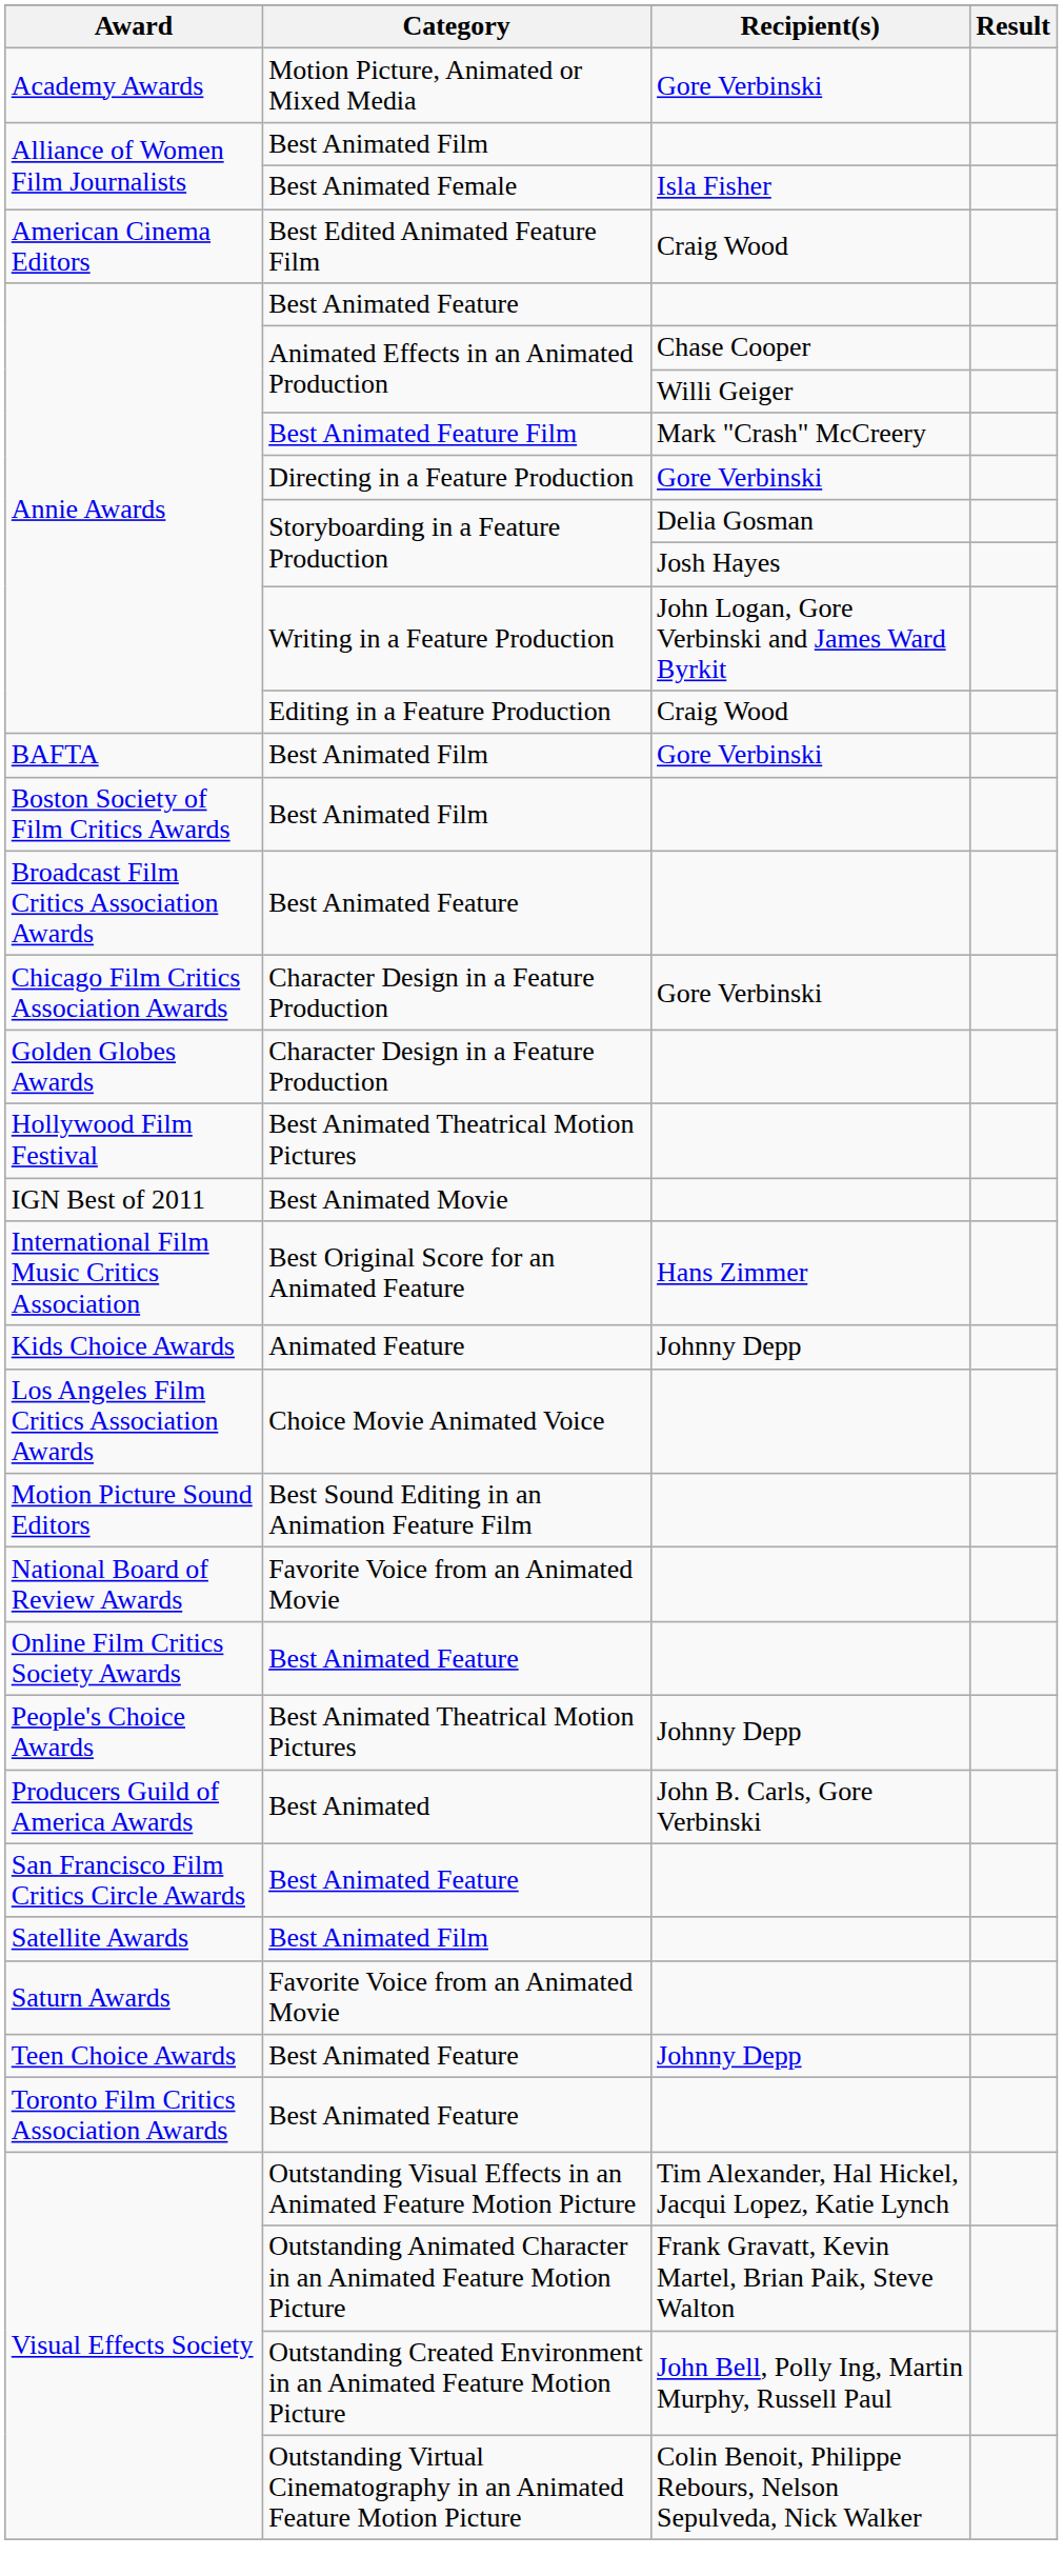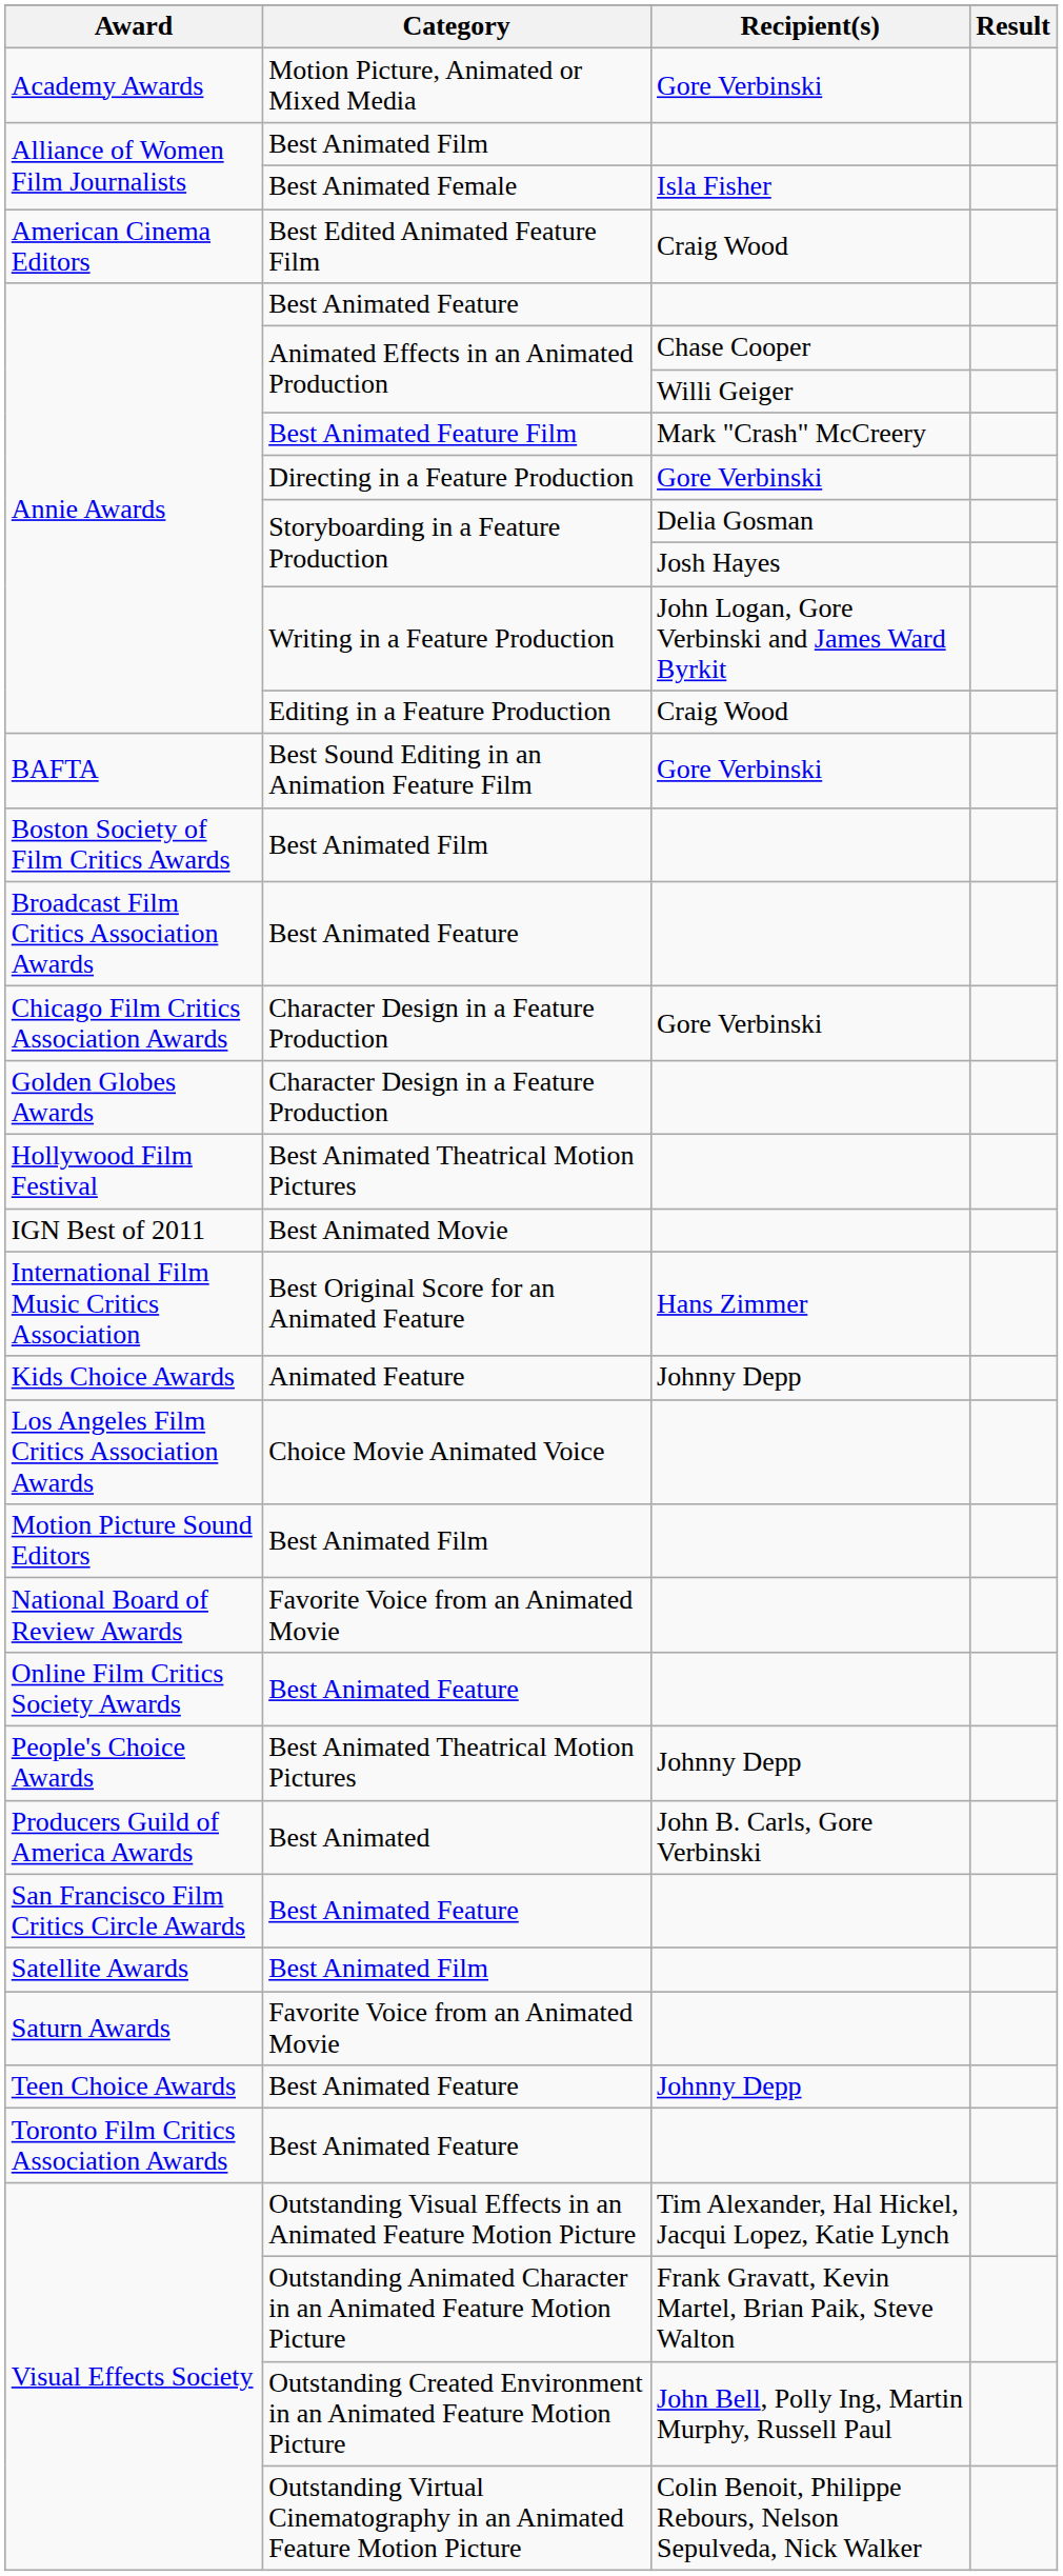 <table class="wikitable sortable" style="width:99%;">
 <tr>
 </tr>
 <tr>
 <th>Award</th>
 <th>Category</th>
 <th>Recipient(s)</th>
 <th>Result</th>
 </tr>
 <tr>
 <td><a href='#'>Academy Awards</a></td>
 <td>Motion Picture, Animated or Mixed Media</td>
 <td><a href='#'>Gore Verbinski</a></td>
 <td></td>
 </tr>
 <tr>
 <td rowspan=2><a href='#'>Alliance of Women Film Journalists</a></td>
 <td>Best Animated Film</td>
 <td></td>
 <td></td>
 </tr>
 <tr>
 <td>Best Animated Female</td>
 <td><a href='#'>Isla Fisher</a></td>
 <td></td>
 </tr>
 <tr>
 <td><a href='#'>American Cinema Editors</a></td>
 <td>Best Edited Animated Feature Film</td>
 <td>Craig Wood</td>
 <td></td>
 </tr>
 <tr>
 <td rowspan=9><a href='#'>Annie Awards</a></td>
 <td>Best Animated Feature</td>
 <td></td>
 <td></td>
 </tr>
 <tr>
 <td rowspan=2>Animated Effects in an Animated Production</td>
 <td>Chase Cooper</td>
 <td></td>
 </tr>
 <tr>
 <td>Willi Geiger</td>
 <td></td>
 </tr>
 <tr>
 <td><a href='#'>Best Animated Feature Film</a></td>
 <td>Mark "Crash" McCreery</td>
 <td></td>
 </tr>
 <tr>
 <td>Directing in a Feature Production</td>
 <td><a href='#'>Gore Verbinski</a></td>
 <td></td>
 </tr>
 <tr>
 <td rowspan=2>Storyboarding in a Feature Production</td>
 <td>Delia Gosman</td>
 <td></td>
 </tr>
 <tr>
 <td>Josh Hayes</td>
 <td></td>
 </tr>
 <tr>
 <td>Writing in a Feature Production</td>
 <td>John Logan, Gore Verbinski and <a href='#'>James Ward Byrkit</a></td>
 <td></td>
 </tr>
 <tr>
 <td>Editing in a Feature Production</td>
 <td>Craig Wood</td>
 <td></td>
 </tr>
 <tr>
 <td><a href='#'>BAFTA</a></td>
-<td>Best Animated Film</td>
+<td>Best Sound Editing in an Animation Feature Film</td>
 <td><a href='#'>Gore Verbinski</a></td>
 <td></td>
 </tr>
 <tr>
 <td><a href='#'>Boston Society of Film Critics Awards</a></td>
 <td>Best Animated Film</td>
 <td></td>
 <td></td>
 </tr>
 <tr>
 <td><a href='#'>Broadcast Film Critics Association Awards</a></td>
 <td>Best Animated Feature</td>
 <td></td>
 <td></td>
 </tr>
 <tr>
 <td><a href='#'>Chicago Film Critics Association Awards</a></td>
 <td>Character Design in a Feature Production</td>
 <td>Gore Verbinski</td>
 <td></td>
 </tr>
 <tr>
 <td><a href='#'>Golden Globes Awards</a></td>
 <td>Character Design in a Feature Production</td>
 <td></td>
 <td></td>
 </tr>
 <tr>
 <td><a href='#'>Hollywood Film Festival</a></td>
 <td>Best Animated Theatrical Motion Pictures</td>
 <td></td>
 <td></td>
 </tr>
 <tr>
 <td>IGN Best of 2011</td>
 <td>Best Animated Movie</td>
 <td></td>
 <td></td>
 </tr>
 <tr>
 <td><a href='#'>International Film Music Critics Association</a></td>
 <td>Best Original Score for an Animated Feature</td>
 <td><a href='#'>Hans Zimmer</a></td>
 <td></td>
 </tr>
 <tr>
 <td><a href='#'>Kids Choice Awards</a></td>
 <td>Animated Feature</td>
 <td>Johnny Depp</td>
 <td></td>
 </tr>
 <tr>
 <td><a href='#'>Los Angeles Film Critics Association Awards</a></td>
 <td>Choice Movie Animated Voice</td>
 <td></td>
 <td></td>
 </tr>
 <tr>
 <td><a href='#'>Motion Picture Sound Editors</a></td>
-<td>Best Sound Editing in an Animation Feature Film</td>
+<td>Best Animated Film</td>
 <td></td>
 <td></td>
 </tr>
 <tr>
 <td><a href='#'>National Board of Review Awards</a></td>
 <td>Favorite Voice from an Animated Movie</td>
 <td></td>
 <td></td>
 </tr>
 <tr>
 <td><a href='#'>Online Film Critics Society Awards</a></td>
 <td><a href='#'>Best Animated Feature</a></td>
 <td></td>
 <td></td>
 </tr>
 <tr>
 <td><a href='#'>People's Choice Awards</a></td>
 <td>Best Animated Theatrical Motion Pictures</td>
 <td>Johnny Depp</td>
 <td></td>
 </tr>
 <tr>
 <td><a href='#'>Producers Guild of America Awards</a></td>
 <td>Best Animated</td>
 <td>John B. Carls, Gore Verbinski</td>
 <td></td>
 </tr>
 <tr>
 <td><a href='#'>San Francisco Film Critics Circle Awards</a></td>
 <td><a href='#'>Best Animated Feature</a></td>
 <td></td>
 <td></td>
 </tr>
 <tr>
 <td><a href='#'>Satellite Awards</a></td>
 <td><a href='#'>Best Animated Film</a></td>
 <td></td>
 <td></td>
 </tr>
 <tr>
 <td><a href='#'>Saturn Awards</a></td>
 <td>Favorite Voice from an Animated Movie</td>
 <td></td>
 <td></td>
 </tr>
 <tr>
 <td><a href='#'>Teen Choice Awards</a></td>
 <td>Best Animated Feature</td>
 <td><a href='#'>Johnny Depp</a></td>
 <td></td>
 </tr>
 <tr>
 <td><a href='#'>Toronto Film Critics Association Awards</a></td>
 <td>Best Animated Feature</td>
 <td></td>
 <td></td>
 </tr>
 <tr>
 <td rowspan=4><a href='#'>Visual Effects Society</a></td>
 <td>Outstanding Visual Effects in an Animated Feature Motion Picture</td>
 <td>Tim Alexander, Hal Hickel, Jacqui Lopez, Katie Lynch</td>
 <td></td>
 </tr>
 <tr>
 <td>Outstanding Animated Character in an Animated Feature Motion Picture</td>
 <td>Frank Gravatt, Kevin Martel, Brian Paik, Steve Walton</td>
 <td></td>
 </tr>
 <tr>
 <td>Outstanding Created Environment in an Animated Feature Motion Picture</td>
 <td><a href='#'>John Bell</a>, Polly Ing, Martin Murphy, Russell Paul</td>
 <td></td>
 </tr>
 <tr>
 <td>Outstanding Virtual Cinematography in an Animated Feature Motion Picture</td>
 <td>Colin Benoit, Philippe Rebours, Nelson Sepulveda, Nick Walker</td>
 <td></td>
 </tr>
 </table>
